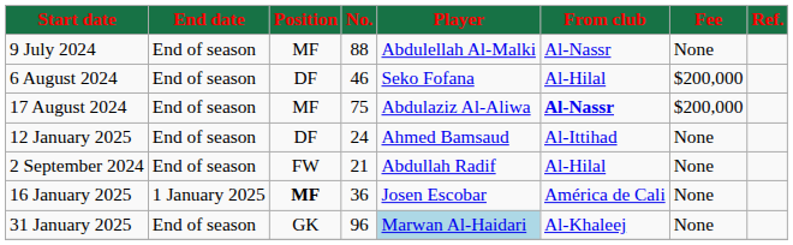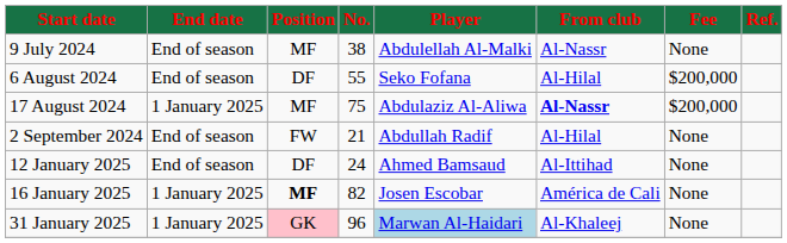 <table class="wikitable sortable">
 <tr>
 <th style="background:#177245; color:red;"><strong>Start date</strong></th>
 <th style="background:#177245; color:red;"><strong>End date</strong></th>
 <th style="background:#177245; color:red;"><strong>Position</strong></th>
 <th style="background:#177245; color:red;"><strong>No.</strong></th>
 <th style="background:#177245; color:red;"><strong>Player</strong></th>
 <th style="background:#177245; color:red;"><strong>From club</strong></th>
 <th style="background:#177245; color:red;"><strong>Fee</strong></th>
 <th style="background:#177245; color:red;"><strong>Ref.</strong></th>
 </tr>
 <tr>
 <td>9 July 2024</td>
 <td>End of season</td>
 <td style="text-align:center;">MF</td>
-<td style="text-align:center;">88</td>
+<td style="text-align:center;">38</td>
 <td style="text-align:left;"> <a href='#'>Abdulellah Al-Malki</a></td>
 <td style="text-align:left;"> <a href='#'>Al-Nassr</a></td>
 <td>None</td>
 <td></td>
 </tr>
 <tr>
 <td>6 August 2024</td>
 <td>End of season</td>
 <td style="text-align:center;">DF</td>
-<td style="text-align:center;">46</td>
+<td style="text-align:center;">55</td>
 <td style="text-align:left;"> <a href='#'>Seko Fofana</a></td>
 <td style="text-align:left;"> <a href='#'>Al-Hilal</a></td>
 <td>$200,000</td>
 <td></td>
 </tr>
 <tr>
 <td>17 August 2024</td>
-<td>End of season</td>
+<td>1 January 2025</td>
 <td style="text-align:center;">MF</td>
 <td style="text-align:center;">75</td>
 <td style="text-align:left;"> <a href='#'>Abdulaziz Al-Aliwa</a></td>
 <td style="text-align:left;"><strong> <a href='#'>Al-Nassr</a></strong></td>
 <td>$200,000</td>
+<td></td>
+</tr>
+<tr>
+<td>2 September 2024</td>
+<td>End of season</td>
+<td style="text-align:center;">FW</td>
+<td style="text-align:center;">21</td>
+<td style="text-align:left;"> <a href='#'>Abdullah Radif</a></td>
+<td style="text-align:left;"> <a href='#'>Al-Hilal</a></td>
+<td>None</td>
 <td></td>
 </tr>
 <tr>
 <td>12 January 2025</td>
 <td>End of season</td>
 <td style="text-align:center;">DF</td>
 <td style="text-align:center;">24</td>
 <td style="text-align:left;"> <a href='#'>Ahmed Bamsaud</a></td>
 <td style="text-align:left;"> <a href='#'>Al-Ittihad</a></td>
 <td>None</td>
 <td></td>
 </tr>
 <tr>
-<td>2 September 2024</td>
-<td>End of season</td>
-<td style="text-align:center;">FW</td>
-<td style="text-align:center;">21</td>
-<td style="text-align:left;"> <a href='#'>Abdullah Radif</a></td>
-<td style="text-align:left;"> <a href='#'>Al-Hilal</a></td>
-<td>None</td>
-<td></td>
-</tr>
-<tr>
 <td>16 January 2025</td>
 <td>1 January 2025</td>
 <td style="text-align:center;"><strong>MF</strong></td>
-<td style="text-align:center;">36</td>
+<td style="text-align:center;">82</td>
 <td style="text-align:left;"> <a href='#'>Josen Escobar</a></td>
 <td style="text-align:left;"> <a href='#'>América de Cali</a></td>
 <td>None</td>
 <td></td>
 </tr>
 <tr>
 <td>31 January 2025</td>
-<td>End of season</td>
-<td style="text-align:center;">GK</td>
+<td>1 January 2025</td>
+<td style="background: pink; text-align:center;">GK</td>
 <td style="text-align:center;">96</td>
 <td style="background: lightblue; text-align:left;"> <a href='#'>Marwan Al-Haidari</a></td>
 <td style="text-align:left;"> <a href='#'>Al-Khaleej</a></td>
 <td>None</td>
 <td></td>
 </tr>
 <tr>
 </tr>
 </table>
